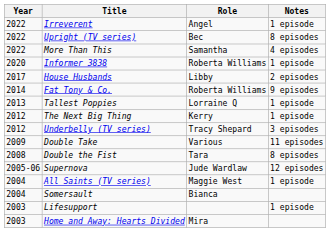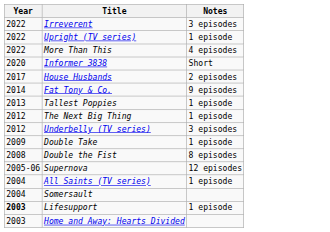 <table class="wikitable">
 <tr>
 <th>Year</th>
 <th>Title</th>
-<th>Role</th>
 <th>Notes</th>
 </tr>
 <tr>
 <td>2022</td>
 <td><em><a href='#'>Irreverent</a></em></td>
-<td>Angel</td>
+<td>3 episodes</td>
+</tr>
+<tr>
+<td>2022</td>
+<td><em><a href='#'>Upright (TV series)</a></em></td>
 <td>1 episode</td>
 </tr>
 <tr>
 <td>2022</td>
-<td><em><a href='#'>Upright (TV series)</a></em></td>
-<td>Bec</td>
-<td>8 episodes</td>
-</tr>
-<tr>
-<td>2022</td>
 <td><em>More Than This</em></td>
-<td>Samantha</td>
 <td>4 episodes</td>
 </tr>
 <tr>
 <td>2020</td>
 <td><em><a href='#'>Informer 3838</a></em></td>
-<td>Roberta Williams</td>
-<td>1 episode</td>
+<td>Short</td>
 </tr>
 <tr>
 <td>2017</td>
 <td><em><a href='#'>House Husbands</a></em></td>
-<td>Libby</td>
 <td>2 episodes</td>
 </tr>
 <tr>
 <td>2014</td>
 <td><em><a href='#'>Fat Tony & Co.</a></em></td>
-<td>Roberta Williams</td>
 <td>9 episodes</td>
 </tr>
 <tr>
 <td>2013</td>
 <td><em>Tallest Poppies</em></td>
-<td>Lorraine Q</td>
 <td>1 episode</td>
 </tr>
 <tr>
 <td>2012</td>
 <td><em>The Next Big Thing</em></td>
-<td>Kerry</td>
 <td>1 episode</td>
 </tr>
 <tr>
 <td>2012</td>
 <td><em><a href='#'>Underbelly (TV series)</a></em></td>
-<td>Tracy Shepard</td>
 <td>3 episodes</td>
 </tr>
 <tr>
 <td>2009</td>
 <td><em>Double Take</em></td>
-<td>Various</td>
-<td>11 episodes</td>
+<td>1 episode</td>
 </tr>
 <tr>
 <td>2008</td>
 <td><em>Double the Fist</em></td>
-<td>Tara</td>
 <td>8 episodes</td>
 </tr>
 <tr>
 <td>2005-06</td>
 <td><em>Supernova</em></td>
-<td>Jude Wardlaw</td>
 <td>12 episodes</td>
 </tr>
 <tr>
 <td>2004</td>
 <td><em><a href='#'>All Saints (TV series)</a></em></td>
-<td>Maggie West</td>
 <td>1 episode</td>
 </tr>
 <tr>
 <td>2004</td>
 <td><em>Somersault</em></td>
-<td>Bianca</td>
 <td></td>
 </tr>
 <tr>
-<td>2003</td>
+<td><strong>2003</strong></td>
 <td><em>Lifesupport</em></td>
-<td></td>
 <td>1 episode</td>
 </tr>
 <tr>
 <td>2003</td>
 <td><em><a href='#'>Home and Away: Hearts Divided</a></em></td>
-<td>Mira</td>
 <td></td>
 </tr>
 </table>
